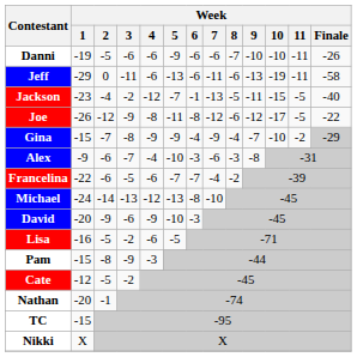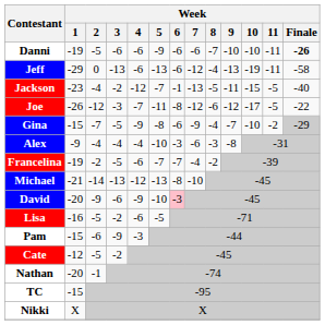 <table class="wikitable" style="text-align:center" align="center">
 <tr>
 <th rowspan="2">Contestant</th>
 <th colspan="16">Week</th>
 </tr>
 <tr>
 <th>1</th>
 <th>2</th>
 <th>3</th>
 <th>4</th>
 <th>5</th>
 <th>6</th>
 <th>7</th>
 <th>8</th>
 <th>9</th>
 <th>10</th>
 <th>11</th>
 <th>Finale</th>
 </tr>
 <tr>
 <td style="background:white;color:black;"><strong>Danni</strong></td>
 <td>-19</td>
 <td>-5</td>
 <td>-6</td>
 <td>-6</td>
 <td>-9</td>
 <td>-6</td>
 <td>-6</td>
 <td>-7</td>
 <td>-10</td>
 <td>-10</td>
 <td>-11</td>
-<td>-26</td>
+<td><strong>-26</strong></td>
 </tr>
 <tr>
 <td style="background:blue;color:white;"><strong>Jeff</strong></td>
 <td>-29</td>
 <td>0</td>
-<td>-11</td>
+<td>-13</td>
 <td>-6</td>
 <td>-13</td>
 <td>-6</td>
-<td>-11</td>
-<td>-6</td>
+<td>-12</td>
+<td>-4</td>
 <td>-13</td>
 <td>-19</td>
 <td>-11</td>
 <td>-58</td>
 </tr>
 <tr>
 <td style="background:red;color:white;"><strong>Jackson</strong></td>
 <td>-23</td>
 <td>-4</td>
 <td>-2</td>
 <td>-12</td>
 <td>-7</td>
 <td>-1</td>
 <td>-13</td>
 <td>-5</td>
 <td>-11</td>
 <td>-15</td>
 <td>-5</td>
 <td>-40</td>
 </tr>
 <tr>
 <td style="background:red;color:white;"><strong>Joe</strong></td>
 <td>-26</td>
 <td>-12</td>
-<td>-9</td>
-<td>-8</td>
+<td>-3</td>
+<td>-7</td>
 <td>-11</td>
 <td>-8</td>
 <td>-12</td>
 <td>-6</td>
 <td>-12</td>
 <td>-17</td>
 <td>-5</td>
 <td>-22</td>
 </tr>
 <tr>
 <td style="background:blue;color:white;"><strong>Gina</strong></td>
 <td>-15</td>
 <td>-7</td>
+<td>-5</td>
+<td>-9</td>
 <td>-8</td>
-<td>-9</td>
-<td>-9</td>
-<td>-4</td>
+<td>-6</td>
 <td>-9</td>
 <td>-4</td>
 <td>-7</td>
 <td>-10</td>
 <td>-2</td>
 <td colspan="1" style="background:#ccc;">-29</td>
 </tr>
 <tr>
 <td style="background:blue;color:white;"><strong>Alex</strong></td>
 <td>-9</td>
-<td>-6</td>
-<td>-7</td>
+<td>-4</td>
+<td>-4</td>
 <td>-4</td>
 <td>-10</td>
 <td>-3</td>
 <td>-6</td>
 <td>-3</td>
 <td>-8</td>
 <td colspan="3" style="background:#ccc;">-31</td>
 </tr>
 <tr>
 <td style="background:red;color:white;"><strong>Francelina</strong></td>
-<td>-22</td>
-<td>-6</td>
+<td>-19</td>
+<td>-2</td>
 <td>-5</td>
 <td>-6</td>
 <td>-7</td>
 <td>-7</td>
 <td>-4</td>
 <td>-2</td>
 <td colspan="4" style="background:#ccc;">-39</td>
 </tr>
 <tr>
 <td style="background:blue;color:white;"><strong>Michael</strong></td>
-<td>-24</td>
+<td>-21</td>
 <td>-14</td>
 <td>-13</td>
 <td>-12</td>
 <td>-13</td>
 <td>-8</td>
 <td>-10</td>
 <td colspan="5" style="background:#ccc;">-45</td>
 </tr>
 <tr>
 <td style="background:blue;color:white;"><strong>David</strong></td>
 <td>-20</td>
 <td>-9</td>
 <td>-6</td>
 <td>-9</td>
 <td>-10</td>
-<td>-3</td>
+<td style="background: pink;">-3</td>
 <td colspan="6" style="background:#ccc;">-45</td>
 </tr>
 <tr>
 <td style="background:red;color:white;"><strong>Lisa</strong></td>
 <td>-16</td>
 <td>-5</td>
 <td>-2</td>
 <td>-6</td>
 <td>-5</td>
 <td colspan="7" style="background:#ccc;">-71</td>
 </tr>
 <tr>
 <td style="background:white;color:black;"><strong>Pam</strong></td>
 <td>-15</td>
-<td>-8</td>
+<td>-6</td>
 <td>-9</td>
 <td>-3</td>
 <td colspan="8" style="background:#ccc;">-44</td>
 </tr>
 <tr>
 <td style="background:red;color:white;"><strong>Cate</strong></td>
 <td>-12</td>
 <td>-5</td>
 <td>-2</td>
 <td colspan="9" style="background:#ccc;">-45</td>
 </tr>
 <tr>
 <td style="background:white;color:black;"><strong>Nathan</strong></td>
 <td>-20</td>
 <td>-1</td>
 <td colspan="10" style="background:#ccc;">-74</td>
 </tr>
 <tr>
 <td style="background:white;color:black;"><strong>TC</strong></td>
 <td>-15</td>
 <td colspan="11" style="background:#ccc;">-95</td>
 </tr>
 <tr>
 <td style="background:white;color:black;"><strong>Nikki</strong></td>
 <td>X</td>
 <td colspan="11" style="background:#ccc;">X</td>
 </tr>
 <tr>
 </tr>
 </table>
